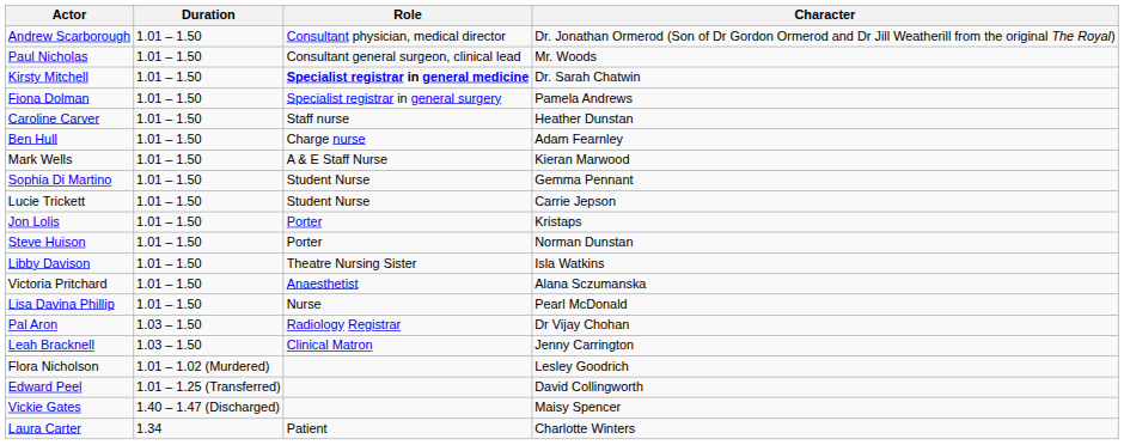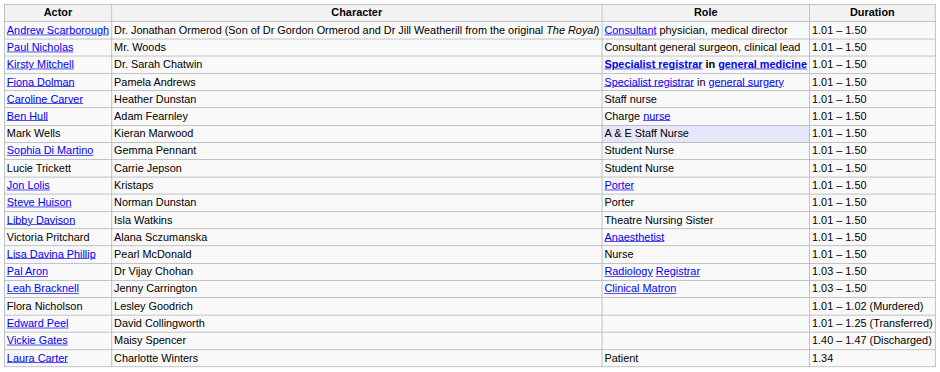 <table class="wikitable">
 <tr>
 <th>Actor</th>
+<th>Character</th>
+<th>Role</th>
 <th>Duration</th>
-<th>Role</th>
-<th>Character</th>
 </tr>
 <tr>
 <td><a href='#'>Andrew Scarborough</a></td>
+<td>Dr. Jonathan Ormerod (Son of Dr Gordon Ormerod and Dr Jill Weatherill from the original <em>The Royal</em>)</td>
+<td><a href='#'>Consultant</a> physician, medical director</td>
 <td>1.01 – 1.50</td>
-<td><a href='#'>Consultant</a> physician, medical director</td>
-<td>Dr. Jonathan Ormerod (Son of Dr Gordon Ormerod and Dr Jill Weatherill from the original <em>The Royal</em>)</td>
 </tr>
 <tr>
 <td><a href='#'>Paul Nicholas</a></td>
+<td>Mr. Woods</td>
+<td>Consultant general surgeon, clinical lead</td>
 <td>1.01 – 1.50</td>
-<td>Consultant general surgeon, clinical lead</td>
-<td>Mr. Woods</td>
 </tr>
 <tr>
 <td><a href='#'>Kirsty Mitchell</a></td>
+<td>Dr. Sarah Chatwin</td>
+<td><strong><a href='#'>Specialist registrar</a> in <a href='#'>general medicine</a></strong></td>
 <td>1.01 – 1.50</td>
-<td><strong><a href='#'>Specialist registrar</a> in <a href='#'>general medicine</a></strong></td>
-<td>Dr. Sarah Chatwin</td>
 </tr>
 <tr>
 <td><a href='#'>Fiona Dolman</a></td>
+<td>Pamela Andrews</td>
+<td><a href='#'>Specialist registrar</a> in <a href='#'>general surgery</a></td>
 <td>1.01 – 1.50</td>
-<td><a href='#'>Specialist registrar</a> in <a href='#'>general surgery</a></td>
-<td>Pamela Andrews</td>
 </tr>
 <tr>
 <td><a href='#'>Caroline Carver</a></td>
+<td>Heather Dunstan</td>
+<td>Staff nurse</td>
 <td>1.01 – 1.50</td>
-<td>Staff nurse</td>
-<td>Heather Dunstan</td>
 </tr>
 <tr>
 <td><a href='#'>Ben Hull</a></td>
+<td>Adam Fearnley</td>
+<td>Charge <a href='#'>nurse</a></td>
 <td>1.01 – 1.50</td>
-<td>Charge <a href='#'>nurse</a></td>
-<td>Adam Fearnley</td>
 </tr>
 <tr>
 <td>Mark Wells</td>
+<td>Kieran Marwood</td>
+<td style="background: lavender;">A & E Staff Nurse</td>
 <td>1.01 – 1.50</td>
-<td>A & E Staff Nurse</td>
-<td>Kieran Marwood</td>
 </tr>
 <tr>
 <td><a href='#'>Sophia Di Martino</a></td>
+<td>Gemma Pennant</td>
+<td>Student Nurse</td>
 <td>1.01 – 1.50</td>
-<td>Student Nurse</td>
-<td>Gemma Pennant</td>
 </tr>
 <tr>
 <td>Lucie Trickett</td>
+<td>Carrie Jepson</td>
+<td>Student Nurse</td>
 <td>1.01 – 1.50</td>
-<td>Student Nurse</td>
-<td>Carrie Jepson</td>
 </tr>
 <tr>
 <td><a href='#'>Jon Lolis</a></td>
+<td>Kristaps</td>
+<td><a href='#'>Porter</a></td>
 <td>1.01 – 1.50</td>
-<td><a href='#'>Porter</a></td>
-<td>Kristaps</td>
 </tr>
 <tr>
 <td><a href='#'>Steve Huison</a></td>
+<td>Norman Dunstan</td>
+<td>Porter</td>
 <td>1.01 – 1.50</td>
-<td>Porter</td>
-<td>Norman Dunstan</td>
 </tr>
 <tr>
 <td><a href='#'>Libby Davison</a></td>
+<td>Isla Watkins</td>
+<td>Theatre Nursing Sister</td>
 <td>1.01 – 1.50</td>
-<td>Theatre Nursing Sister</td>
-<td>Isla Watkins</td>
 </tr>
 <tr>
 <td>Victoria Pritchard</td>
+<td>Alana Sczumanska</td>
+<td><a href='#'>Anaesthetist</a></td>
 <td>1.01 – 1.50</td>
-<td><a href='#'>Anaesthetist</a></td>
-<td>Alana Sczumanska</td>
 </tr>
 <tr>
 <td><a href='#'>Lisa Davina Phillip</a></td>
+<td>Pearl McDonald</td>
+<td>Nurse</td>
 <td>1.01 – 1.50</td>
-<td>Nurse</td>
-<td>Pearl McDonald</td>
 </tr>
 <tr>
 <td><a href='#'>Pal Aron</a></td>
+<td>Dr Vijay Chohan</td>
+<td><a href='#'>Radiology</a> <a href='#'>Registrar</a></td>
 <td>1.03 – 1.50</td>
-<td><a href='#'>Radiology</a> <a href='#'>Registrar</a></td>
-<td>Dr Vijay Chohan</td>
 </tr>
 <tr>
 <td><a href='#'>Leah Bracknell</a></td>
+<td>Jenny Carrington</td>
+<td><a href='#'>Clinical Matron</a></td>
 <td>1.03 – 1.50</td>
-<td><a href='#'>Clinical Matron</a></td>
-<td>Jenny Carrington</td>
 </tr>
 <tr>
 <td>Flora Nicholson</td>
+<td>Lesley Goodrich</td>
+<td></td>
 <td>1.01 – 1.02 (Murdered)</td>
-<td></td>
-<td>Lesley Goodrich</td>
 </tr>
 <tr>
 <td><a href='#'>Edward Peel</a></td>
+<td>David Collingworth</td>
+<td></td>
 <td>1.01 – 1.25 (Transferred)</td>
-<td></td>
-<td>David Collingworth</td>
 </tr>
 <tr>
 <td><a href='#'>Vickie Gates</a></td>
+<td>Maisy Spencer</td>
+<td></td>
 <td>1.40 – 1.47 (Discharged)</td>
-<td></td>
-<td>Maisy Spencer</td>
 </tr>
 <tr>
 <td><a href='#'>Laura Carter</a></td>
+<td>Charlotte Winters</td>
+<td>Patient</td>
 <td>1.34</td>
-<td>Patient</td>
-<td>Charlotte Winters</td>
 </tr>
 </table>
